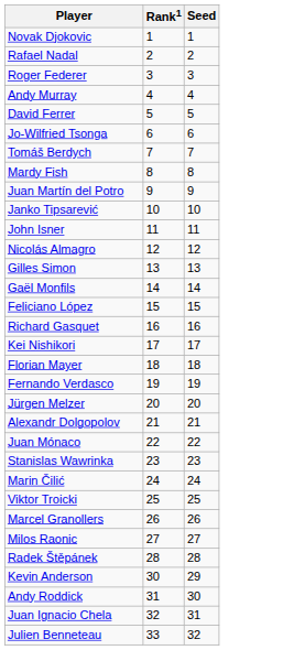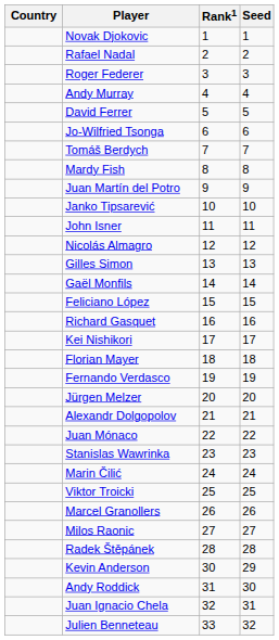 <table class=wikitable>
 <tr>
+<th width="70">Country</th>
 <th width="175">Player</th>
 <th>Rank<sup>1</sup></th>
 <th>Seed</th>
 </tr>
 <tr>
+<td></td>
 <td><a href='#'>Novak Djokovic</a></td>
 <td>1</td>
 <td>1</td>
 </tr>
 <tr>
+<td></td>
 <td><a href='#'>Rafael Nadal</a></td>
 <td>2</td>
 <td>2</td>
 </tr>
 <tr>
+<td></td>
 <td><a href='#'>Roger Federer</a></td>
 <td>3</td>
 <td>3</td>
 </tr>
 <tr>
+<td></td>
 <td><a href='#'>Andy Murray</a></td>
 <td>4</td>
 <td>4</td>
 </tr>
 <tr>
+<td></td>
 <td><a href='#'>David Ferrer</a></td>
 <td>5</td>
 <td>5</td>
 </tr>
 <tr>
+<td></td>
 <td><a href='#'>Jo-Wilfried Tsonga</a></td>
 <td>6</td>
 <td>6</td>
 </tr>
 <tr>
+<td></td>
 <td><a href='#'>Tomáš Berdych</a></td>
 <td>7</td>
 <td>7</td>
 </tr>
 <tr>
+<td></td>
 <td><a href='#'>Mardy Fish</a></td>
 <td>8</td>
 <td>8</td>
 </tr>
 <tr>
+<td></td>
 <td><a href='#'>Juan Martín del Potro</a></td>
 <td>9</td>
 <td>9</td>
 </tr>
 <tr>
+<td></td>
 <td><a href='#'>Janko Tipsarević</a></td>
 <td>10</td>
 <td>10</td>
 </tr>
 <tr>
+<td></td>
 <td><a href='#'>John Isner</a></td>
 <td>11</td>
 <td>11</td>
 </tr>
 <tr>
+<td></td>
 <td><a href='#'>Nicolás Almagro</a></td>
 <td>12</td>
 <td>12</td>
 </tr>
 <tr>
+<td></td>
 <td><a href='#'>Gilles Simon</a></td>
 <td>13</td>
 <td>13</td>
 </tr>
 <tr>
+<td></td>
 <td><a href='#'>Gaël Monfils</a></td>
 <td>14</td>
 <td>14</td>
 </tr>
 <tr>
+<td></td>
 <td><a href='#'>Feliciano López</a></td>
 <td>15</td>
 <td>15</td>
 </tr>
 <tr>
+<td></td>
 <td><a href='#'>Richard Gasquet</a></td>
 <td>16</td>
 <td>16</td>
 </tr>
 <tr>
+<td></td>
 <td><a href='#'>Kei Nishikori</a></td>
 <td>17</td>
 <td>17</td>
 </tr>
 <tr>
+<td></td>
 <td><a href='#'>Florian Mayer</a></td>
 <td>18</td>
 <td>18</td>
 </tr>
 <tr>
+<td></td>
 <td><a href='#'>Fernando Verdasco</a></td>
 <td>19</td>
 <td>19</td>
 </tr>
 <tr>
+<td></td>
 <td><a href='#'>Jürgen Melzer</a></td>
 <td>20</td>
 <td>20</td>
 </tr>
 <tr>
+<td></td>
 <td><a href='#'>Alexandr Dolgopolov</a></td>
 <td>21</td>
 <td>21</td>
 </tr>
 <tr>
+<td></td>
 <td><a href='#'>Juan Mónaco</a></td>
 <td>22</td>
 <td>22</td>
 </tr>
 <tr>
+<td></td>
 <td><a href='#'>Stanislas Wawrinka</a></td>
 <td>23</td>
 <td>23</td>
 </tr>
 <tr>
+<td></td>
 <td><a href='#'>Marin Čilić</a></td>
 <td>24</td>
 <td>24</td>
 </tr>
 <tr>
+<td></td>
 <td><a href='#'>Viktor Troicki</a></td>
 <td>25</td>
 <td>25</td>
 </tr>
 <tr>
+<td></td>
 <td><a href='#'>Marcel Granollers</a></td>
 <td>26</td>
 <td>26</td>
 </tr>
 <tr>
+<td></td>
 <td><a href='#'>Milos Raonic</a></td>
 <td>27</td>
 <td>27</td>
 </tr>
 <tr>
+<td></td>
 <td><a href='#'>Radek Štěpánek</a></td>
 <td>28</td>
 <td>28</td>
 </tr>
 <tr>
+<td></td>
 <td><a href='#'>Kevin Anderson</a></td>
 <td>30</td>
 <td>29</td>
 </tr>
 <tr>
+<td></td>
 <td><a href='#'>Andy Roddick</a></td>
 <td>31</td>
 <td>30</td>
 </tr>
 <tr>
+<td></td>
 <td><a href='#'>Juan Ignacio Chela</a></td>
 <td>32</td>
 <td>31</td>
 </tr>
 <tr>
+<td></td>
 <td><a href='#'>Julien Benneteau</a></td>
 <td>33</td>
 <td>32</td>
 </tr>
 </table>
